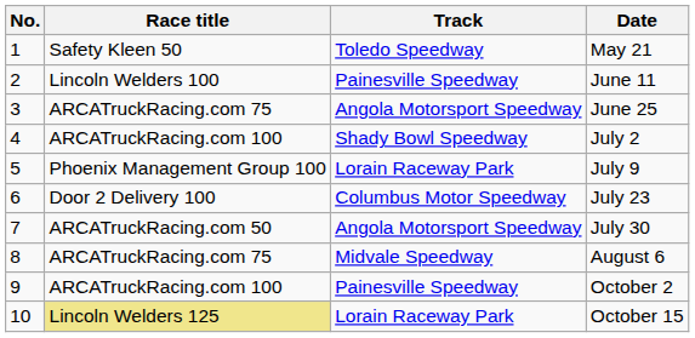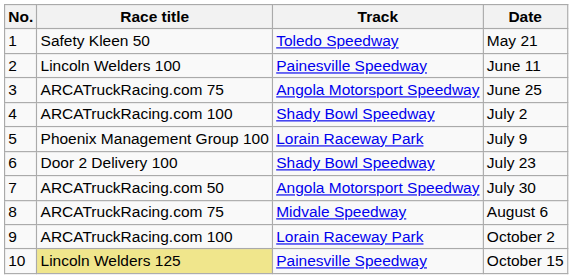 <table class="wikitable" style="font-size:85%;">
 <tr>
 <th>No.</th>
 <th>Race title</th>
 <th>Track</th>
 <th>Date</th>
 </tr>
 <tr>
 <td>1</td>
 <td>Safety Kleen 50</td>
 <td><a href='#'>Toledo Speedway</a></td>
 <td>May 21</td>
 </tr>
 <tr>
 <td>2</td>
 <td>Lincoln Welders 100</td>
 <td><a href='#'>Painesville Speedway</a></td>
 <td>June 11</td>
 </tr>
 <tr>
 <td>3</td>
 <td>ARCATruckRacing.com 75</td>
 <td><a href='#'>Angola Motorsport Speedway</a></td>
 <td>June 25</td>
 </tr>
 <tr>
 <td>4</td>
 <td>ARCATruckRacing.com 100</td>
 <td><a href='#'>Shady Bowl Speedway</a></td>
 <td>July 2</td>
 </tr>
 <tr>
 <td>5</td>
 <td>Phoenix Management Group 100</td>
 <td><a href='#'>Lorain Raceway Park</a></td>
 <td>July 9</td>
 </tr>
 <tr>
 <td>6</td>
 <td>Door 2 Delivery 100</td>
-<td><a href='#'>Columbus Motor Speedway</a></td>
+<td><a href='#'>Shady Bowl Speedway</a></td>
 <td>July 23</td>
 </tr>
 <tr>
 <td>7</td>
 <td>ARCATruckRacing.com 50</td>
 <td><a href='#'>Angola Motorsport Speedway</a></td>
 <td>July 30</td>
 </tr>
 <tr>
 <td>8</td>
 <td>ARCATruckRacing.com 75</td>
 <td><a href='#'>Midvale Speedway</a></td>
 <td>August 6</td>
 </tr>
 <tr>
 <td>9</td>
 <td>ARCATruckRacing.com 100</td>
-<td><a href='#'>Painesville Speedway</a></td>
+<td><a href='#'>Lorain Raceway Park</a></td>
 <td>October 2</td>
 </tr>
 <tr>
 <td>10</td>
 <td style="background: khaki;">Lincoln Welders 125</td>
-<td><a href='#'>Lorain Raceway Park</a></td>
+<td><a href='#'>Painesville Speedway</a></td>
 <td>October 15</td>
 </tr>
 </table>
